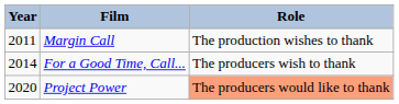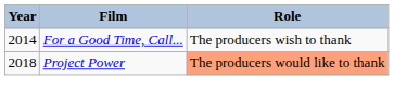 <table class="wikitable" style="font-size:95%;">
 <tr>
 <th style="background:#B0C4DE;">Year</th>
 <th style="background:#B0C4DE;">Film</th>
 <th style="background:#B0C4DE;">Role</th>
 </tr>
 <tr>
-<td>2011</td>
-<td><em><a href='#'>Margin Call</a></em></td>
-<td>The production wishes to thank</td>
-</tr>
-<tr>
 <td>2014</td>
 <td><em><a href='#'>For a Good Time, Call...</a></em></td>
 <td>The producers wish to thank</td>
 </tr>
 <tr>
-<td>2020</td>
+<td>2018</td>
 <td><em><a href='#'>Project Power</a></em></td>
 <td style="background: lightsalmon;">The producers would like to thank</td>
 </tr>
 </table>
